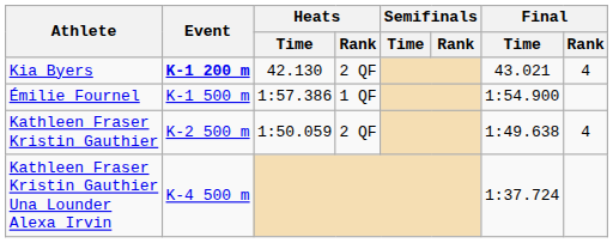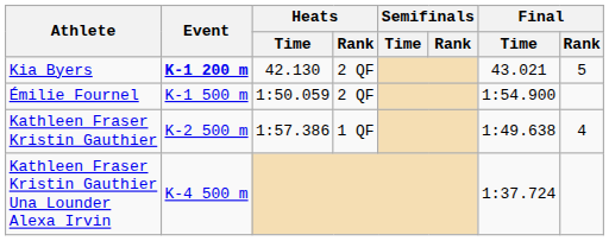 <table class="wikitable" style="font-size:90%">
 <tr>
 <th rowspan="2">Athlete</th>
 <th rowspan="2">Event</th>
 <th colspan="2">Heats</th>
 <th colspan="2">Semifinals</th>
 <th colspan="2">Final</th>
 </tr>
 <tr>
 <th>Time</th>
 <th>Rank</th>
 <th>Time</th>
 <th>Rank</th>
 <th>Time</th>
 <th>Rank</th>
 </tr>
 <tr>
 <td><a href='#'>Kia Byers</a></td>
 <td><strong><a href='#'>K-1 200 m</a></strong></td>
 <td align=center>42.130</td>
 <td align=center>2 QF</td>
 <td colspan=2 bgcolor=wheat></td>
 <td align=center>43.021</td>
-<td align=center>4</td>
+<td align=center>5</td>
 </tr>
 <tr>
 <td><a href='#'>Émilie Fournel</a></td>
 <td><a href='#'>K-1 500 m</a></td>
-<td align=center>1:57.386</td>
-<td align=center>1 QF</td>
+<td align=center>1:50.059</td>
+<td align=center>2 QF</td>
 <td colspan=2 bgcolor=wheat></td>
 <td align=center>1:54.900</td>
 <td align=center></td>
 </tr>
 <tr>
 <td><a href='#'>Kathleen Fraser</a><br><a href='#'>Kristin Gauthier</a></td>
 <td><a href='#'>K-2 500 m</a></td>
-<td align=center>1:50.059</td>
-<td align=center>2 QF</td>
+<td align=center>1:57.386</td>
+<td align=center>1 QF</td>
 <td colspan=2 bgcolor=wheat></td>
 <td align=center>1:49.638</td>
 <td align=center>4</td>
 </tr>
 <tr>
 <td><a href='#'>Kathleen Fraser</a><br><a href='#'>Kristin Gauthier</a><br><a href='#'>Una Lounder</a><br><a href='#'>Alexa Irvin</a></td>
 <td><a href='#'>K-4 500 m</a></td>
 <td colspan=4 bgcolor=wheat></td>
 <td align=center>1:37.724</td>
 <td align=center></td>
 </tr>
 </table>
